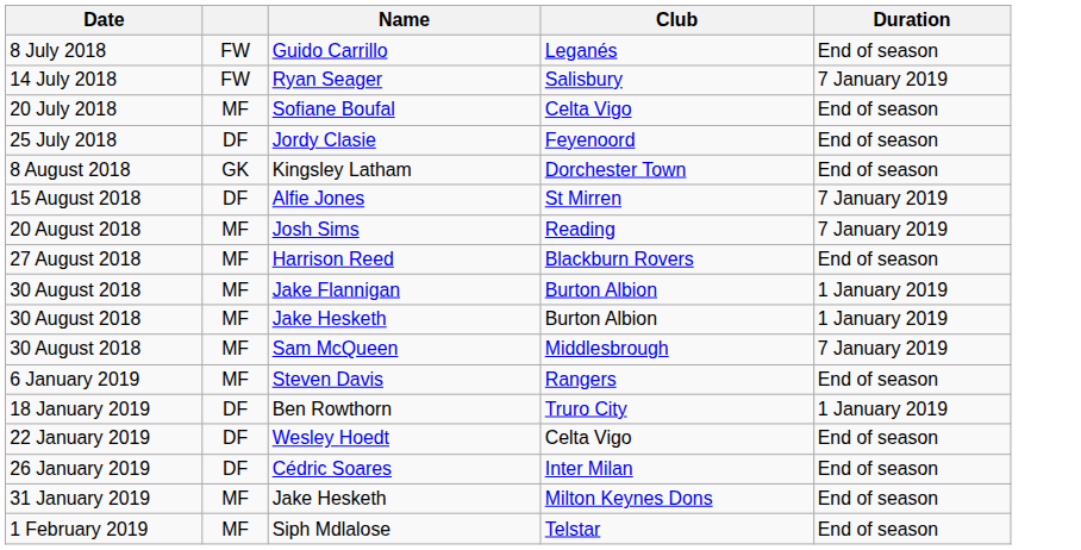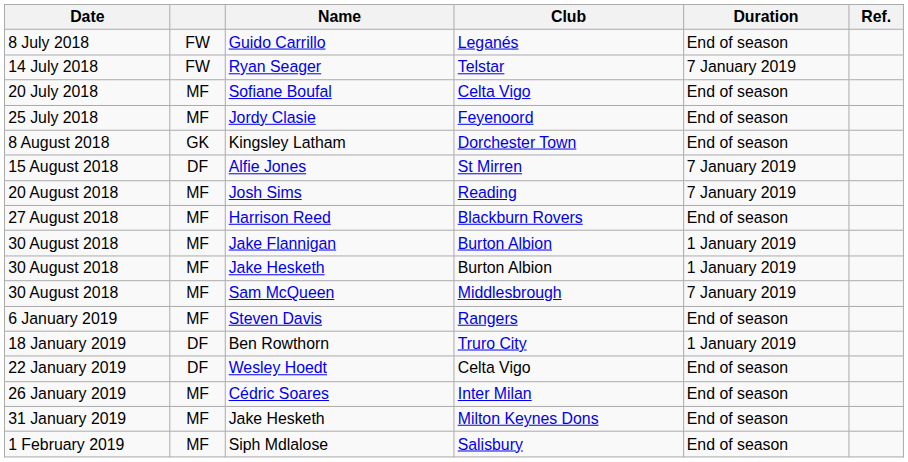 <table class="wikitable plainrowheaders">
 <tr>
 <th scope="col" style="width:10em;">Date</th>
 <th scope="col" style="width:3em;"></th>
 <th scope="col" style="width:14em;">Name</th>
 <th scope="col" style="width:14em;">Club</th>
 <th scope="col" style="width:10em;">Duration</th>
+<th scope="col" style="width:3em;">Ref.</th>
 </tr>
 <tr>
 <td>8 July 2018</td>
 <td align="center">FW</td>
 <td> <a href='#'>Guido Carrillo</a></td>
 <td> <a href='#'>Leganés</a></td>
 <td>End of season</td>
+<td align="center"></td>
 </tr>
 <tr>
 <td>14 July 2018</td>
 <td align="center">FW</td>
 <td> <a href='#'>Ryan Seager</a></td>
-<td> <a href='#'>Salisbury</a></td>
+<td> <a href='#'>Telstar</a></td>
 <td>7 January 2019</td>
+<td align="center"></td>
 </tr>
 <tr>
 <td>20 July 2018</td>
 <td align="center">MF</td>
 <td> <a href='#'>Sofiane Boufal</a></td>
 <td> <a href='#'>Celta Vigo</a></td>
 <td>End of season</td>
+<td align="center"></td>
 </tr>
 <tr>
 <td>25 July 2018</td>
-<td align="center">DF</td>
+<td align="center">MF</td>
 <td> <a href='#'>Jordy Clasie</a></td>
 <td> <a href='#'>Feyenoord</a></td>
 <td>End of season</td>
+<td align="center"></td>
 </tr>
 <tr>
 <td>8 August 2018</td>
 <td align="center">GK</td>
 <td> Kingsley Latham</td>
 <td> <a href='#'>Dorchester Town</a></td>
 <td>End of season</td>
+<td align="center"></td>
 </tr>
 <tr>
 <td>15 August 2018</td>
 <td align="center">DF</td>
 <td> <a href='#'>Alfie Jones</a></td>
 <td> <a href='#'>St Mirren</a></td>
 <td>7 January 2019</td>
+<td align="center"></td>
 </tr>
 <tr>
 <td>20 August 2018</td>
 <td align="center">MF</td>
 <td> <a href='#'>Josh Sims</a></td>
 <td> <a href='#'>Reading</a></td>
 <td>7 January 2019</td>
+<td align="center"></td>
 </tr>
 <tr>
 <td>27 August 2018</td>
 <td align="center">MF</td>
 <td> <a href='#'>Harrison Reed</a></td>
 <td> <a href='#'>Blackburn Rovers</a></td>
 <td>End of season</td>
+<td align="center"></td>
 </tr>
 <tr>
 <td>30 August 2018</td>
 <td align="center">MF</td>
 <td> <a href='#'>Jake Flannigan</a></td>
 <td> <a href='#'>Burton Albion</a></td>
 <td>1 January 2019</td>
+<td align="center"></td>
 </tr>
 <tr>
 <td>30 August 2018</td>
 <td align="center">MF</td>
 <td> <a href='#'>Jake Hesketh</a></td>
 <td> Burton Albion</td>
 <td>1 January 2019</td>
+<td align="center"></td>
 </tr>
 <tr>
 <td>30 August 2018</td>
 <td align="center">MF</td>
 <td> <a href='#'>Sam McQueen</a></td>
 <td> <a href='#'>Middlesbrough</a></td>
 <td>7 January 2019</td>
+<td align="center"></td>
 </tr>
 <tr>
 <td>6 January 2019</td>
 <td align="center">MF</td>
 <td> <a href='#'>Steven Davis</a></td>
 <td> <a href='#'>Rangers</a></td>
 <td>End of season</td>
+<td align="center"></td>
 </tr>
 <tr>
 <td>18 January 2019</td>
 <td align="center">DF</td>
 <td> Ben Rowthorn</td>
 <td> <a href='#'>Truro City</a></td>
 <td>1 January 2019</td>
+<td align="center"></td>
 </tr>
 <tr>
 <td>22 January 2019</td>
 <td align="center">DF</td>
 <td> <a href='#'>Wesley Hoedt</a></td>
 <td> Celta Vigo</td>
 <td>End of season</td>
+<td align="center"></td>
 </tr>
 <tr>
 <td>26 January 2019</td>
-<td align="center">DF</td>
+<td align="center">MF</td>
 <td> <a href='#'>Cédric Soares</a></td>
 <td> <a href='#'>Inter Milan</a></td>
 <td>End of season</td>
+<td align="center"></td>
 </tr>
 <tr>
 <td>31 January 2019</td>
 <td align="center">MF</td>
 <td> Jake Hesketh</td>
 <td> <a href='#'>Milton Keynes Dons</a></td>
 <td>End of season</td>
+<td align="center"></td>
 </tr>
 <tr>
 <td>1 February 2019</td>
 <td align="center">MF</td>
 <td> Siph Mdlalose</td>
-<td> <a href='#'>Telstar</a></td>
+<td> <a href='#'>Salisbury</a></td>
 <td>End of season</td>
+<td align="center"></td>
 </tr>
 </table>
